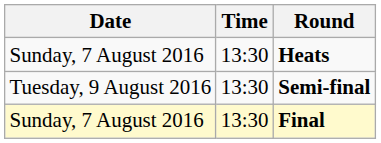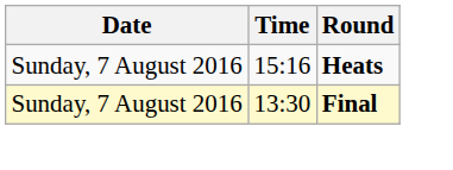 <table class="wikitable">
 <tr>
 <th>Date</th>
 <th>Time</th>
 <th>Round</th>
 </tr>
 <tr>
 <td>Sunday, 7 August 2016</td>
-<td>13:30</td>
+<td>15:16</td>
 <td><strong>Heats</strong></td>
-</tr>
-<tr>
-<td>Tuesday, 9 August 2016</td>
-<td>13:30</td>
-<td><strong>Semi-final</strong></td>
 </tr>
 <tr style=background:lemonchiffon>
 <td>Sunday, 7 August 2016</td>
 <td>13:30</td>
 <td><strong>Final</strong></td>
 </tr>
 </table>
